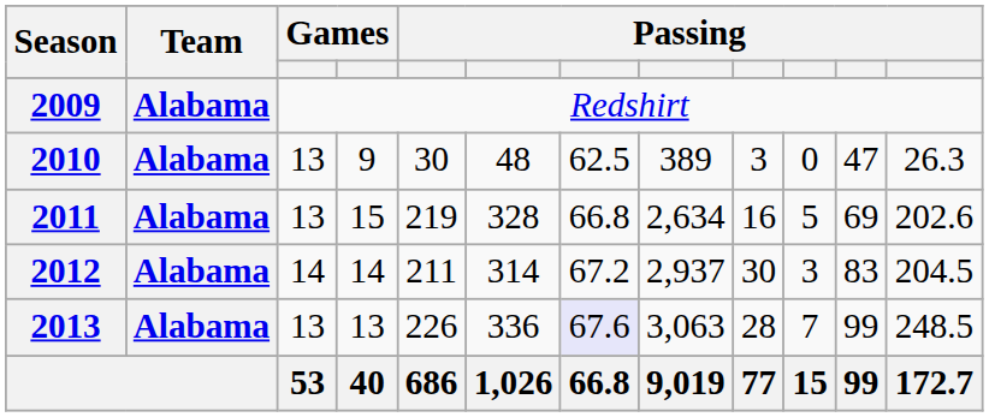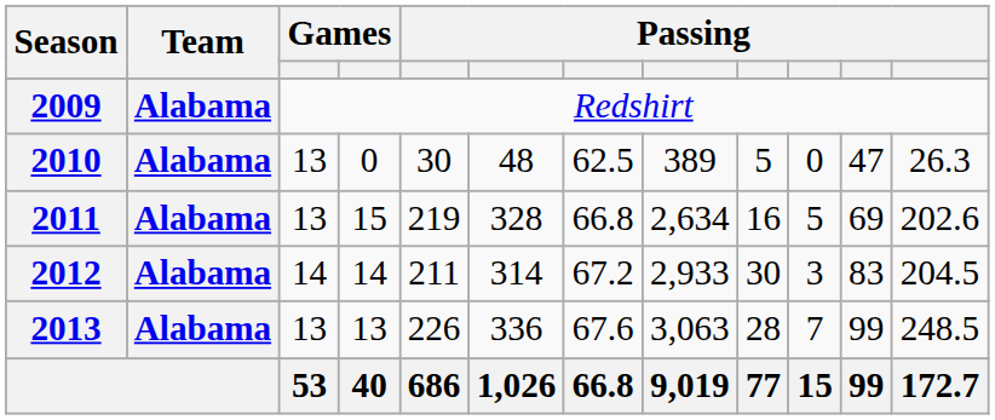 <table class="wikitable" style="text-align:center;">
 <tr>
 <th rowspan="2">Season</th>
 <th rowspan="2">Team</th>
 <th colspan="2">Games</th>
 <th colspan="8">Passing</th>
 </tr>
 <tr>
 <th></th>
 <th></th>
 <th></th>
 <th></th>
 <th></th>
 <th></th>
 <th></th>
 <th></th>
 <th></th>
 <th></th>
 </tr>
 <tr>
 <th><a href='#'>2009</a></th>
 <th><a href='#'>Alabama</a></th>
 <td colspan="12"> <em><a href='#'>Redshirt</a></em></td>
 </tr>
 <tr>
 <th><a href='#'>2010</a></th>
 <th><a href='#'>Alabama</a></th>
 <td>13</td>
-<td>9</td>
+<td>0</td>
 <td>30</td>
 <td>48</td>
 <td>62.5</td>
 <td>389</td>
-<td>3</td>
+<td>5</td>
 <td>0</td>
 <td>47</td>
 <td>26.3</td>
 </tr>
 <tr>
 <th><a href='#'>2011</a></th>
 <th><a href='#'>Alabama</a></th>
 <td>13</td>
 <td>15</td>
 <td>219</td>
 <td>328</td>
 <td>66.8</td>
 <td>2,634</td>
 <td>16</td>
 <td>5</td>
 <td>69</td>
 <td>202.6</td>
 </tr>
 <tr>
 <th><a href='#'>2012</a></th>
 <th><a href='#'>Alabama</a></th>
 <td>14</td>
 <td>14</td>
 <td>211</td>
 <td>314</td>
 <td>67.2</td>
-<td>2,937</td>
+<td>2,933</td>
 <td>30</td>
 <td>3</td>
 <td>83</td>
 <td>204.5</td>
 </tr>
 <tr>
 <th><a href='#'>2013</a></th>
 <th><a href='#'>Alabama</a></th>
 <td>13</td>
 <td>13</td>
 <td>226</td>
 <td>336</td>
-<td style="background: lavender;">67.6</td>
+<td>67.6</td>
 <td>3,063</td>
 <td>28</td>
 <td>7</td>
 <td>99</td>
 <td>248.5</td>
 </tr>
 <tr>
 <th colspan="2"></th>
 <th>53</th>
 <th>40</th>
 <th>686</th>
 <th>1,026</th>
 <th>66.8</th>
 <th>9,019</th>
 <th>77</th>
 <th>15</th>
 <th>99</th>
 <th>172.7</th>
 </tr>
 </table>
